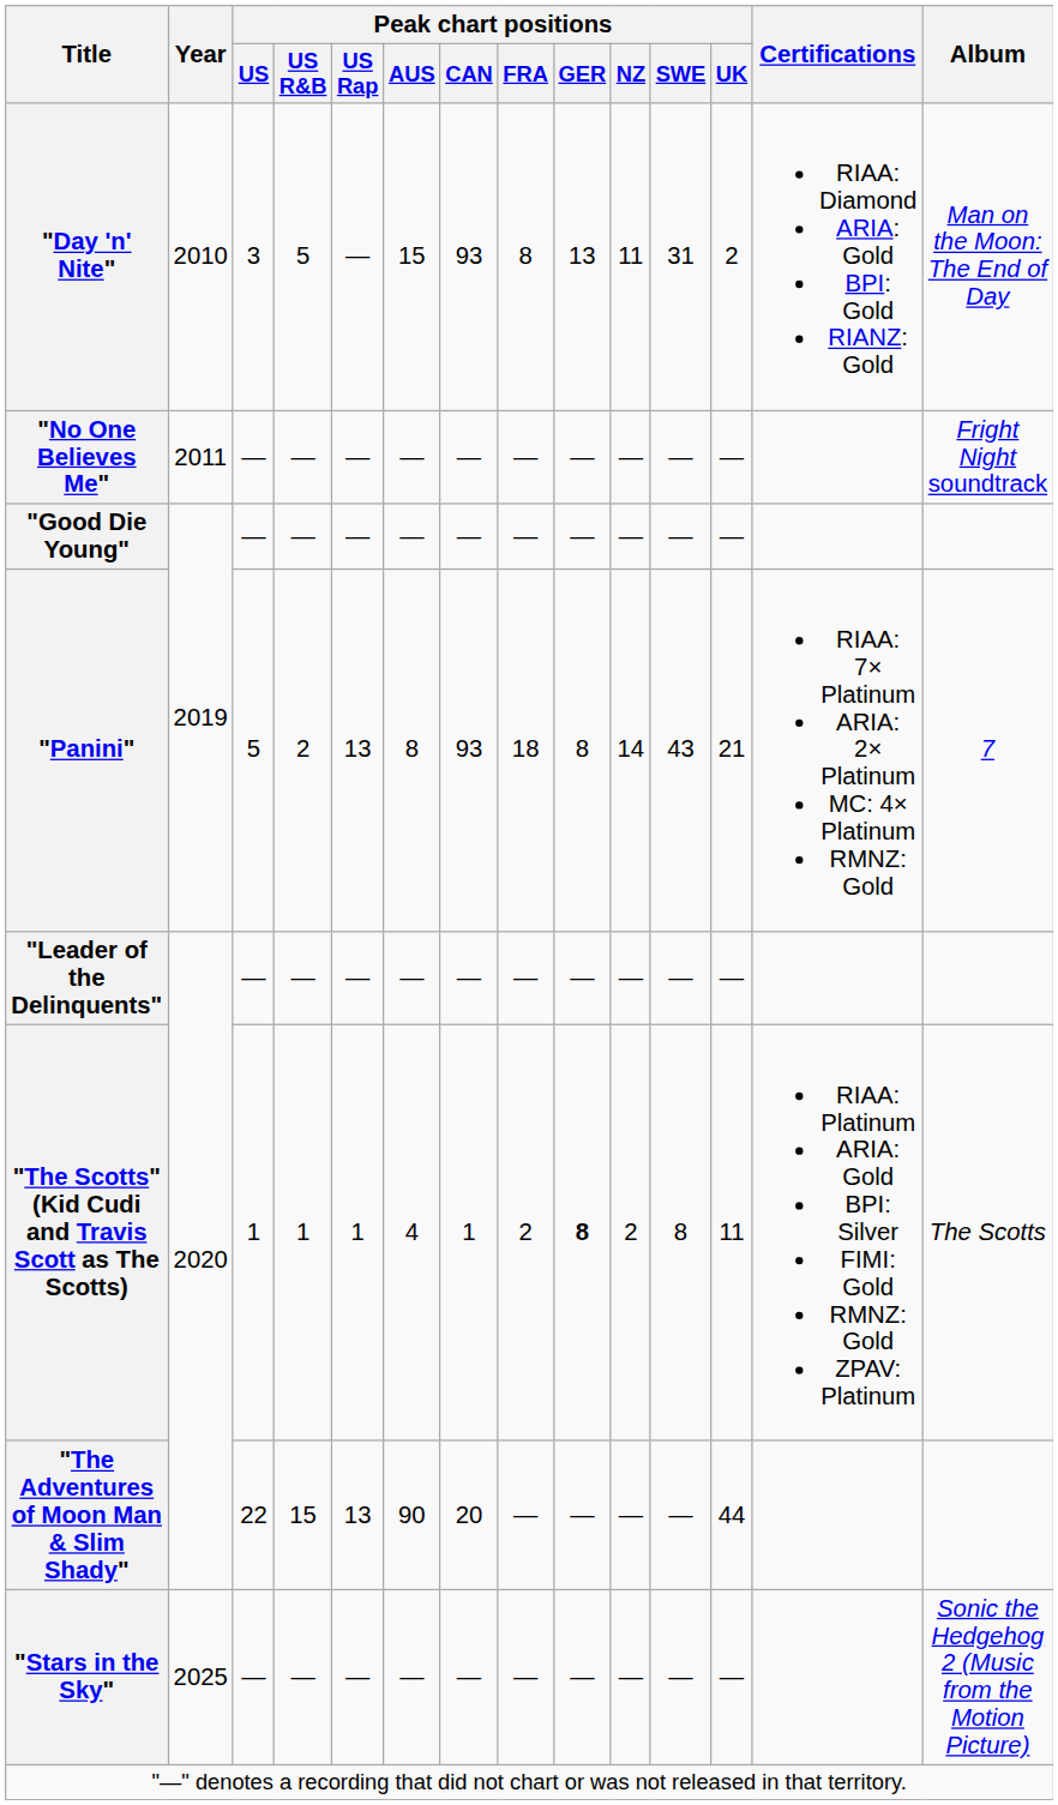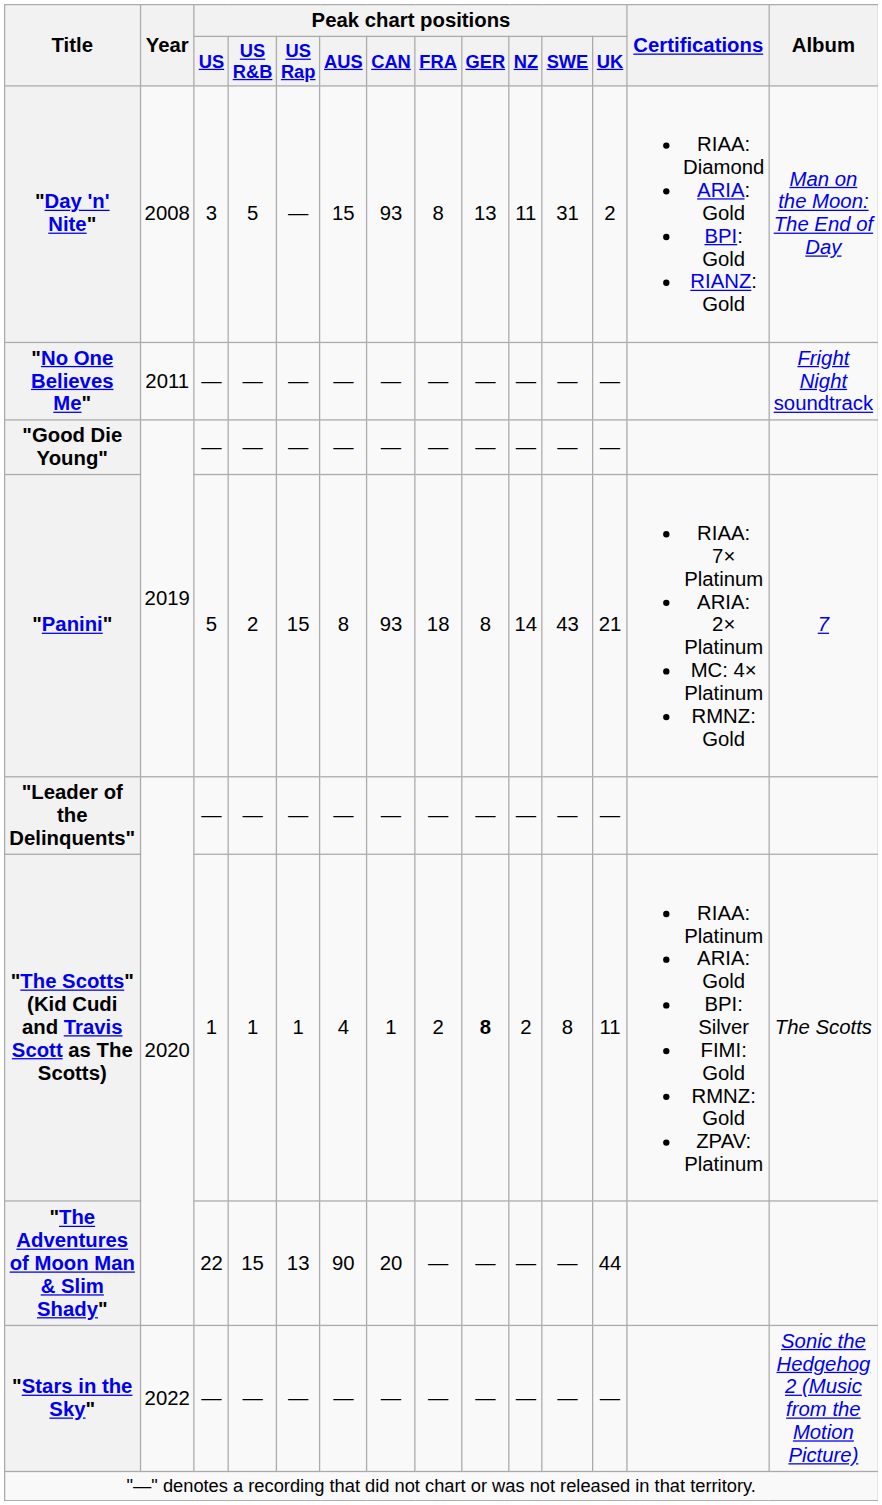 <table class="wikitable plainrowheaders" style="text-align:center;" border="1">
 <tr>
 <th scope="col" rowspan="2" style="width:18em;">Title</th>
 <th scope="col" rowspan="2">Year</th>
 <th scope="col" colspan="10">Peak chart positions</th>
 <th scope="col" rowspan="2" style="width:12em;"><a href='#'>Certifications</a></th>
 <th scope="col" rowspan="2">Album</th>
 </tr>
 <tr>
 <th scope="col" style="width:3em;font-size:90%;"><a href='#'>US</a><br></th>
 <th scope="col" style="width:3em;font-size:90%;"><a href='#'>US<br>R&B</a><br></th>
 <th scope="col" style="width:3em;font-size:90%;"><a href='#'>US<br>Rap</a><br></th>
 <th scope="col" style="width:3em;font-size:90%;"><a href='#'>AUS</a><br></th>
 <th scope="col" style="width:3em;font-size:90%;"><a href='#'>CAN</a><br></th>
 <th scope="col" style="width:3em;font-size:90%;"><a href='#'>FRA</a><br> </th>
 <th scope="col" style="width:3em;font-size:90%;"><a href='#'>GER</a><br></th>
 <th scope="col" style="width:3em;font-size:90%;"><a href='#'>NZ</a><br></th>
 <th scope="col" style="width:3em;font-size:90%;"><a href='#'>SWE</a><br></th>
 <th scope="col" style="width:3em;font-size:90%;"><a href='#'>UK</a><br></th>
 </tr>
 <tr>
 <th scope="row">"<a href='#'>Day 'n' Nite</a>"<br></th>
-<td>2010</td>
+<td>2008</td>
 <td>3</td>
 <td>5</td>
 <td>—</td>
 <td>15</td>
 <td>93</td>
 <td>8</td>
 <td>13</td>
 <td>11</td>
 <td>31</td>
 <td>2</td>
 <td><br><ul><li>RIAA: Diamond</li><li><a href='#'>ARIA</a>: Gold</li><li><a href='#'>BPI</a>: Gold</li><li><a href='#'>RIANZ</a>: Gold</li></ul></td>
 <td rowspan="1"><em><a href='#'>Man on the Moon: The End of Day</a></em></td>
 </tr>
 <tr>
 <th scope="row">"<a href='#'>No One Believes Me</a>"<br></th>
 <td>2011</td>
 <td>—</td>
 <td>—</td>
 <td>—</td>
 <td>—</td>
 <td>—</td>
 <td>—</td>
 <td>—</td>
 <td>—</td>
 <td>—</td>
 <td>—</td>
 <td></td>
 <td><a href='#'><em>Fright Night</em> soundtrack</a></td>
 </tr>
 <tr>
 <th scope="row">"Good Die Young"<br></th>
 <td rowspan="2">2019</td>
 <td>—</td>
 <td>—</td>
 <td>—</td>
 <td>—</td>
 <td>—</td>
 <td>—</td>
 <td>—</td>
 <td>—</td>
 <td>—</td>
 <td>—</td>
 <td></td>
 <td></td>
 </tr>
 <tr>
 <th scope="row">"<a href='#'>Panini</a>"<br></th>
 <td>5</td>
 <td>2</td>
-<td>13</td>
+<td>15</td>
 <td>8</td>
 <td>93</td>
 <td>18</td>
 <td>8</td>
 <td>14</td>
 <td>43</td>
 <td>21</td>
 <td><br><ul><li>RIAA: 7× Platinum</li><li>ARIA: 2× Platinum</li><li>MC: 4× Platinum</li><li>RMNZ: Gold</li></ul></td>
 <td><em><a href='#'>7</a></em></td>
 </tr>
 <tr>
 <th scope="row">"Leader of the Delinquents"<br></th>
 <td rowspan="3">2020</td>
 <td>—</td>
 <td>—</td>
 <td>—</td>
 <td>—</td>
 <td>—</td>
 <td>—</td>
 <td>—</td>
 <td>—</td>
 <td>—</td>
 <td>—</td>
 <td></td>
 <td></td>
 </tr>
 <tr>
 <th scope="row">"<a href='#'>The Scotts</a>"<br><span>(Kid Cudi and <a href='#'>Travis Scott</a> as The Scotts)</span></th>
 <td>1</td>
 <td>1</td>
 <td>1</td>
 <td>4</td>
 <td>1</td>
 <td>2</td>
 <td><strong>8</strong></td>
 <td>2</td>
 <td>8</td>
 <td>11</td>
 <td><br><ul><li>RIAA: Platinum</li><li>ARIA: Gold</li><li>BPI: Silver</li><li>FIMI: Gold</li><li>RMNZ: Gold</li><li>ZPAV: Platinum</li></ul></td>
 <td><em>The Scotts</em></td>
 </tr>
 <tr>
 <th scope="row">"<a href='#'>The Adventures of Moon Man & Slim Shady</a>"<br></th>
 <td>22</td>
 <td>15</td>
 <td>13</td>
 <td>90</td>
 <td>20</td>
 <td>—</td>
 <td>—</td>
 <td>—</td>
 <td>—</td>
 <td>44</td>
 <td></td>
 <td></td>
 </tr>
 <tr>
 <th scope="row">"<a href='#'>Stars in the Sky</a>"<br></th>
-<td rowspan="1">2025</td>
+<td rowspan="1">2022</td>
 <td>—</td>
 <td>—</td>
 <td>—</td>
 <td>—</td>
 <td>—</td>
 <td>—</td>
 <td>—</td>
 <td>—</td>
 <td>—</td>
 <td>—</td>
 <td></td>
 <td><em><a href='#'>Sonic the Hedgehog 2 (Music from the Motion Picture)</a></em></td>
 </tr>
 <tr>
 <td colspan="14" style="font-size:90%">"—" denotes a recording that did not chart or was not released in that territory.</td>
 </tr>
 </table>
